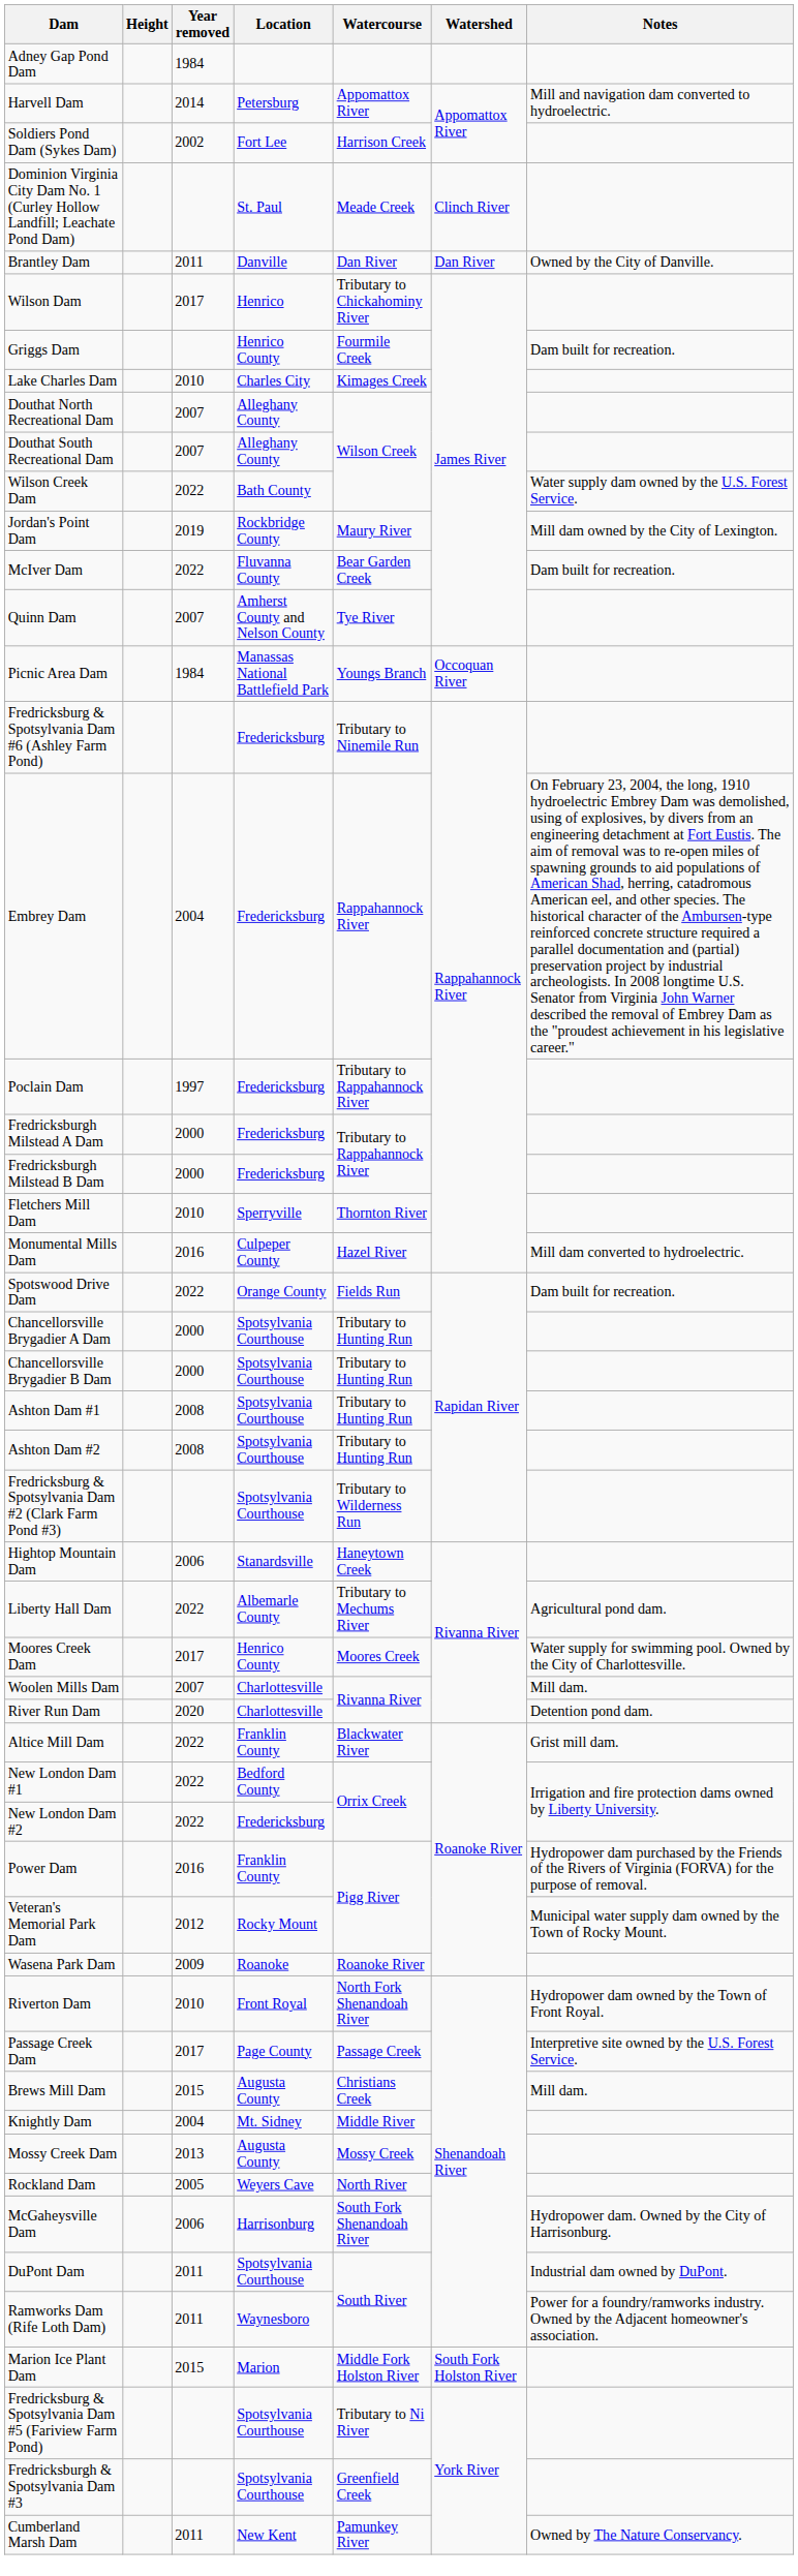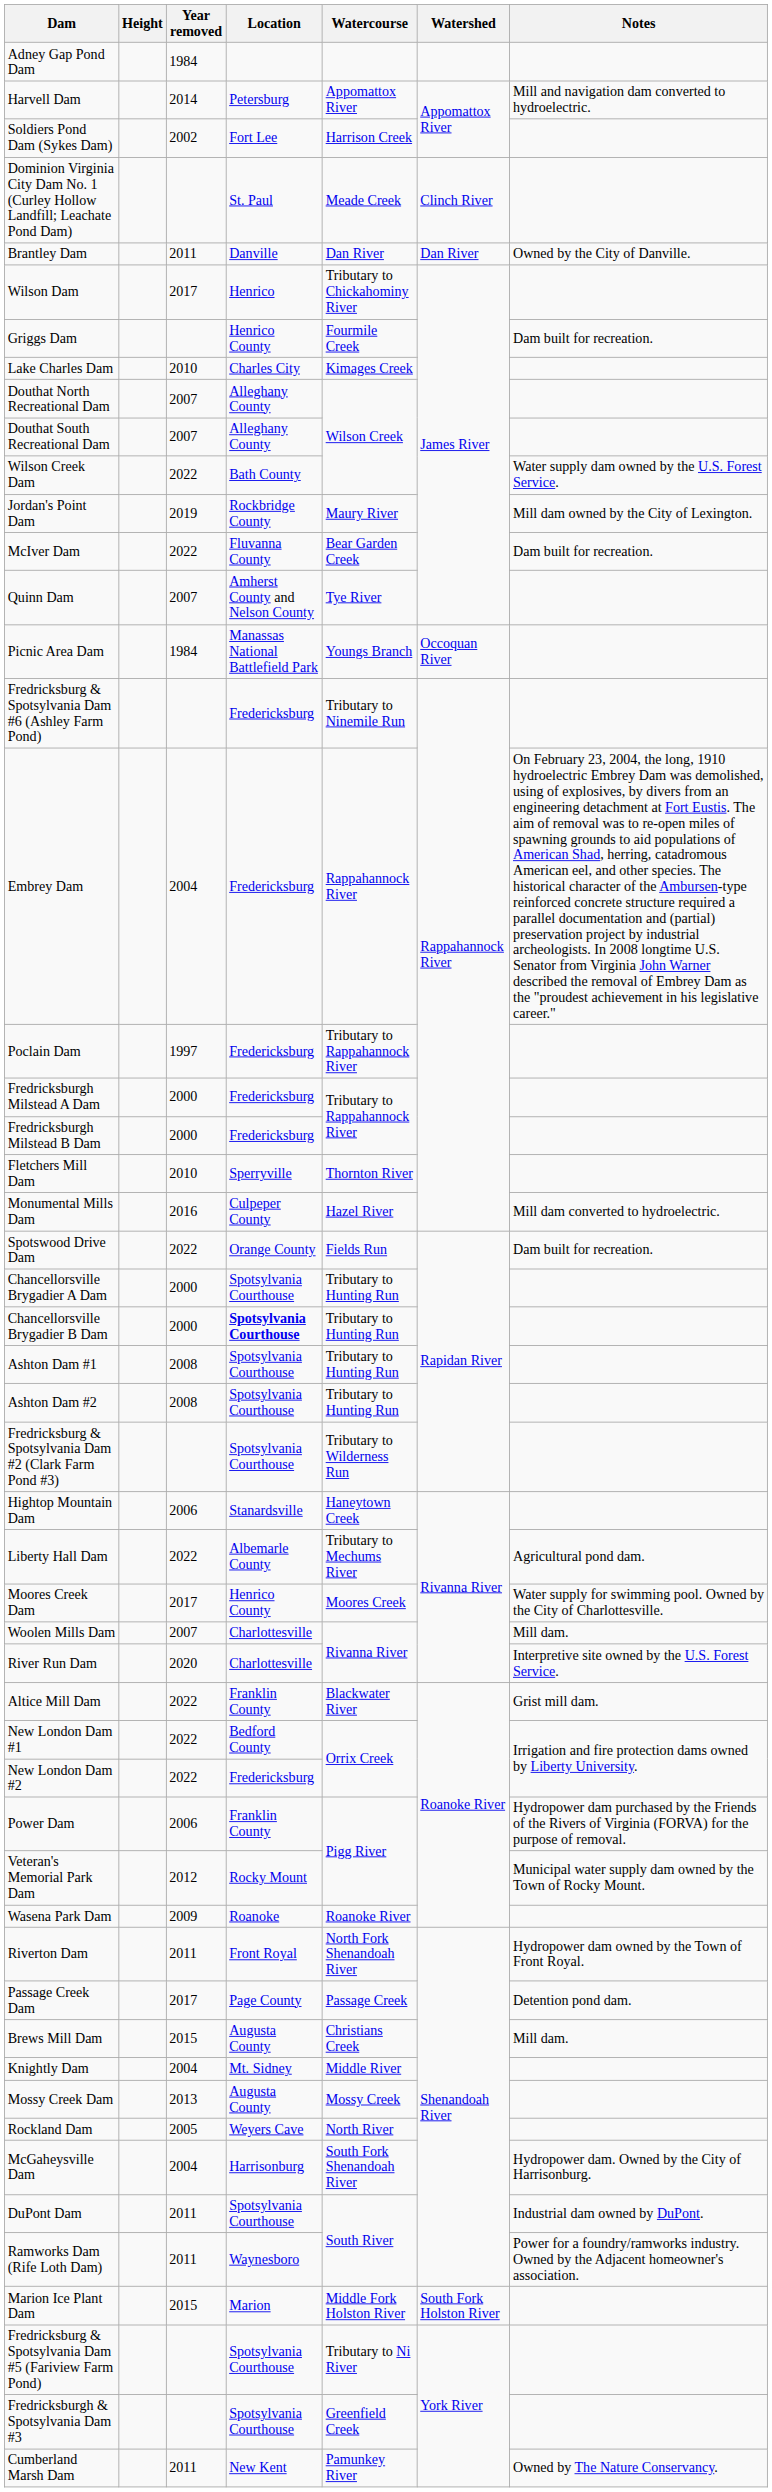 <table class="wikitable sortable">
 <tr>
 <th>Dam</th>
 <th>Height</th>
 <th>Year removed</th>
 <th>Location</th>
 <th>Watercourse</th>
 <th>Watershed</th>
 <th>Notes</th>
 </tr>
 <tr>
 <td>Adney Gap Pond Dam</td>
 <td></td>
 <td>1984</td>
 <td></td>
 <td></td>
 <td></td>
 <td></td>
 </tr>
 <tr>
 <td>Harvell Dam</td>
 <td></td>
 <td>2014</td>
 <td><a href='#'>Petersburg</a><br></td>
 <td><a href='#'>Appomattox River</a></td>
 <td rowspan=2><a href='#'>Appomattox River</a></td>
 <td>Mill and navigation dam converted to hydroelectric.</td>
 </tr>
 <tr>
 <td>Soldiers Pond Dam (Sykes Dam)</td>
 <td></td>
 <td>2002</td>
 <td><a href='#'>Fort Lee</a><br></td>
 <td><a href='#'>Harrison Creek</a></td>
 <td></td>
 </tr>
 <tr>
 <td>Dominion Virginia City Dam No. 1 (Curley Hollow Landfill; Leachate Pond Dam)</td>
 <td></td>
 <td></td>
 <td><a href='#'>St. Paul</a><br></td>
 <td><a href='#'>Meade Creek</a></td>
 <td><a href='#'>Clinch River</a></td>
 <td></td>
 </tr>
 <tr>
 <td>Brantley Dam</td>
 <td></td>
 <td>2011</td>
 <td><a href='#'>Danville</a><br></td>
 <td><a href='#'>Dan River</a></td>
 <td><a href='#'>Dan River</a></td>
 <td>Owned by the City of Danville.</td>
 </tr>
 <tr>
 <td>Wilson Dam</td>
 <td></td>
 <td>2017</td>
 <td><a href='#'>Henrico</a><br></td>
 <td>Tributary to <a href='#'>Chickahominy River</a></td>
 <td rowspan=9><a href='#'>James River</a></td>
 <td></td>
 </tr>
 <tr>
 <td>Griggs Dam</td>
 <td></td>
 <td></td>
 <td><a href='#'>Henrico County</a><br></td>
 <td><a href='#'>Fourmile Creek</a></td>
 <td>Dam built for recreation.</td>
 </tr>
 <tr>
 <td>Lake Charles Dam</td>
 <td></td>
 <td>2010</td>
 <td><a href='#'>Charles City</a><br></td>
 <td><a href='#'>Kimages Creek</a></td>
 <td></td>
 </tr>
 <tr>
 <td>Douthat North Recreational Dam</td>
 <td></td>
 <td>2007</td>
 <td><a href='#'>Alleghany County</a><br></td>
 <td rowspan=3><a href='#'>Wilson Creek</a></td>
 <td></td>
 </tr>
 <tr>
 <td>Douthat South Recreational Dam</td>
 <td></td>
 <td>2007</td>
 <td><a href='#'>Alleghany County</a><br></td>
 <td></td>
 </tr>
 <tr>
 <td>Wilson Creek Dam</td>
 <td></td>
 <td>2022</td>
 <td><a href='#'>Bath County</a><br></td>
 <td>Water supply dam owned by the <a href='#'>U.S. Forest Service</a>.</td>
 </tr>
 <tr>
 <td>Jordan's Point Dam</td>
 <td></td>
 <td>2019</td>
 <td><a href='#'>Rockbridge County</a><br></td>
 <td><a href='#'>Maury River</a></td>
 <td>Mill dam owned by the City of Lexington.</td>
 </tr>
 <tr>
 <td>McIver Dam</td>
 <td></td>
 <td>2022</td>
 <td><a href='#'>Fluvanna County</a><br></td>
 <td><a href='#'>Bear Garden Creek</a></td>
 <td>Dam built for recreation.</td>
 </tr>
 <tr>
 <td>Quinn Dam</td>
 <td></td>
 <td>2007</td>
 <td><a href='#'>Amherst County</a> and <a href='#'>Nelson County</a><br></td>
 <td><a href='#'>Tye River</a></td>
 <td></td>
 </tr>
 <tr>
 <td>Picnic Area Dam</td>
 <td></td>
 <td>1984</td>
 <td><a href='#'>Manassas National Battlefield Park</a><br></td>
 <td><a href='#'>Youngs Branch</a></td>
 <td><a href='#'>Occoquan River</a></td>
 <td></td>
 </tr>
 <tr>
 <td>Fredricksburg & Spotsylvania Dam #6 (Ashley Farm Pond)</td>
 <td></td>
 <td></td>
 <td><a href='#'>Fredericksburg</a><br></td>
 <td>Tributary to <a href='#'>Ninemile Run</a></td>
 <td rowspan=7><a href='#'>Rappahannock River</a></td>
 <td></td>
 </tr>
 <tr>
 <td>Embrey Dam</td>
 <td></td>
 <td>2004</td>
 <td><a href='#'>Fredericksburg</a><br></td>
 <td><a href='#'>Rappahannock River</a></td>
 <td>On February 23, 2004, the  long, 1910 hydroelectric Embrey Dam was demolished, using  of explosives, by divers from an engineering detachment at <a href='#'>Fort Eustis</a>. The aim of removal was to re-open miles of spawning grounds to aid populations of <a href='#'>American Shad</a>, herring, catadromous American eel, and other species.  The historical character of the <a href='#'>Ambursen</a>-type reinforced concrete structure required a parallel documentation and (partial) preservation project by industrial archeologists.  In 2008 longtime U.S. Senator from Virginia <a href='#'>John Warner</a> described the removal of Embrey Dam as the "proudest achievement in his legislative career."</td>
 </tr>
 <tr>
 <td>Poclain Dam</td>
 <td></td>
 <td>1997</td>
 <td><a href='#'>Fredericksburg</a><br></td>
 <td>Tributary to <a href='#'>Rappahannock River</a></td>
 <td></td>
 </tr>
 <tr>
 <td>Fredricksburgh Milstead A Dam</td>
 <td></td>
 <td>2000</td>
 <td><a href='#'>Fredericksburg</a><br></td>
 <td rowspan=2>Tributary to <a href='#'>Rappahannock River</a></td>
 <td></td>
 </tr>
 <tr>
 <td>Fredricksburgh Milstead B Dam</td>
 <td></td>
 <td>2000</td>
 <td><a href='#'>Fredericksburg</a><br></td>
 <td></td>
 </tr>
 <tr>
 <td>Fletchers Mill Dam</td>
 <td></td>
 <td>2010</td>
 <td><a href='#'>Sperryville</a><br></td>
 <td><a href='#'>Thornton River</a></td>
 <td></td>
 </tr>
 <tr>
 <td>Monumental Mills Dam</td>
 <td></td>
 <td>2016</td>
 <td><a href='#'>Culpeper County</a><br></td>
 <td><a href='#'>Hazel River</a></td>
 <td>Mill dam converted to hydroelectric.</td>
 </tr>
 <tr>
 <td>Spotswood Drive Dam</td>
 <td></td>
 <td>2022</td>
 <td><a href='#'>Orange County</a><br></td>
 <td><a href='#'>Fields Run</a></td>
 <td rowspan=6><a href='#'>Rapidan River</a></td>
 <td>Dam built for recreation.</td>
 </tr>
 <tr>
 <td>Chancellorsville Brygadier A Dam</td>
 <td></td>
 <td>2000</td>
 <td><a href='#'>Spotsylvania Courthouse</a><br></td>
 <td>Tributary to <a href='#'>Hunting Run</a></td>
 <td></td>
 </tr>
 <tr>
 <td>Chancellorsville Brygadier B Dam</td>
 <td></td>
 <td>2000</td>
-<td><a href='#'>Spotsylvania Courthouse</a><br></td>
+<td><strong><a href='#'>Spotsylvania Courthouse</a><br></strong></td>
 <td>Tributary to <a href='#'>Hunting Run</a></td>
 <td></td>
 </tr>
 <tr>
 <td>Ashton Dam #1</td>
 <td></td>
 <td>2008</td>
 <td><a href='#'>Spotsylvania Courthouse</a><br></td>
 <td>Tributary to <a href='#'>Hunting Run</a></td>
 <td></td>
 </tr>
 <tr>
 <td>Ashton Dam #2</td>
 <td></td>
 <td>2008</td>
 <td><a href='#'>Spotsylvania Courthouse</a><br></td>
 <td>Tributary to <a href='#'>Hunting Run</a></td>
 <td></td>
 </tr>
 <tr>
 <td>Fredricksburg & Spotsylvania Dam #2 (Clark Farm Pond #3)</td>
 <td></td>
 <td></td>
 <td><a href='#'>Spotsylvania Courthouse</a><br></td>
 <td>Tributary to <a href='#'>Wilderness Run</a></td>
 <td></td>
 </tr>
 <tr>
 <td>Hightop Mountain Dam</td>
 <td></td>
 <td>2006</td>
 <td><a href='#'>Stanardsville</a><br></td>
 <td><a href='#'>Haneytown Creek</a></td>
 <td rowspan=5><a href='#'>Rivanna River</a></td>
 <td></td>
 </tr>
 <tr>
 <td>Liberty Hall Dam</td>
 <td></td>
 <td>2022</td>
 <td><a href='#'>Albemarle County</a><br></td>
 <td>Tributary to <a href='#'>Mechums River</a></td>
 <td>Agricultural pond dam.</td>
 </tr>
 <tr>
 <td>Moores Creek Dam</td>
 <td></td>
 <td>2017</td>
 <td><a href='#'>Henrico County</a><br></td>
 <td><a href='#'>Moores Creek</a></td>
 <td>Water supply for swimming pool. Owned by the City of Charlottesville.</td>
 </tr>
 <tr>
 <td>Woolen Mills Dam</td>
 <td></td>
 <td>2007</td>
 <td><a href='#'>Charlottesville</a><br></td>
 <td rowspan=2><a href='#'>Rivanna River</a></td>
 <td>Mill dam.</td>
 </tr>
 <tr>
 <td>River Run Dam</td>
 <td></td>
 <td>2020</td>
 <td><a href='#'>Charlottesville</a><br></td>
-<td>Detention pond dam.</td>
+<td>Interpretive site owned by the <a href='#'>U.S. Forest Service</a>.</td>
 </tr>
 <tr>
 <td>Altice Mill Dam</td>
 <td></td>
 <td>2022</td>
 <td><a href='#'>Franklin County</a><br></td>
 <td><a href='#'>Blackwater River</a></td>
 <td rowspan=6><a href='#'>Roanoke River</a></td>
 <td>Grist mill dam.</td>
 </tr>
 <tr>
 <td>New London Dam #1</td>
 <td></td>
 <td>2022</td>
 <td><a href='#'>Bedford County</a><br></td>
 <td rowspan=2><a href='#'>Orrix Creek</a></td>
 <td rowspan=2>Irrigation and fire protection dams owned by <a href='#'>Liberty University</a>.</td>
 </tr>
 <tr>
 <td>New London Dam #2</td>
 <td></td>
 <td>2022</td>
 <td><a href='#'>Fredericksburg</a><br></td>
 </tr>
 <tr>
 <td>Power Dam</td>
 <td></td>
-<td>2016</td>
+<td>2006</td>
 <td><a href='#'>Franklin County</a><br></td>
 <td rowspan=2><a href='#'>Pigg River</a></td>
 <td>Hydropower dam purchased by the Friends of the Rivers of Virginia (FORVA) for the purpose of removal.</td>
 </tr>
 <tr>
 <td>Veteran's Memorial Park Dam</td>
 <td></td>
 <td>2012</td>
 <td><a href='#'>Rocky Mount</a><br></td>
 <td>Municipal water supply dam owned by the Town of Rocky Mount.</td>
 </tr>
 <tr>
 <td>Wasena Park Dam</td>
 <td></td>
 <td>2009</td>
 <td><a href='#'>Roanoke</a><br></td>
 <td><a href='#'>Roanoke River</a></td>
 <td></td>
 </tr>
 <tr>
 <td>Riverton Dam</td>
 <td></td>
-<td>2010</td>
+<td>2011</td>
 <td><a href='#'>Front Royal</a><br></td>
 <td><a href='#'>North Fork Shenandoah River</a></td>
 <td rowspan=9><a href='#'>Shenandoah River</a></td>
 <td>Hydropower dam owned by the Town of Front Royal.</td>
 </tr>
 <tr>
 <td>Passage Creek Dam</td>
 <td></td>
 <td>2017</td>
 <td><a href='#'>Page County</a><br></td>
 <td><a href='#'>Passage Creek</a></td>
-<td>Interpretive site owned by the <a href='#'>U.S. Forest Service</a>.</td>
+<td>Detention pond dam.</td>
 </tr>
 <tr>
 <td>Brews Mill Dam</td>
 <td></td>
 <td>2015</td>
 <td><a href='#'>Augusta County</a><br></td>
 <td><a href='#'>Christians Creek</a></td>
 <td>Mill dam.</td>
 </tr>
 <tr>
 <td>Knightly Dam</td>
 <td></td>
 <td>2004</td>
 <td><a href='#'>Mt. Sidney</a><br></td>
 <td><a href='#'>Middle River</a></td>
 <td></td>
 </tr>
 <tr>
 <td>Mossy Creek Dam</td>
 <td></td>
 <td>2013</td>
 <td><a href='#'>Augusta County</a><br></td>
 <td><a href='#'>Mossy Creek</a></td>
 <td></td>
 </tr>
 <tr>
 <td>Rockland Dam</td>
 <td></td>
 <td>2005</td>
 <td><a href='#'>Weyers Cave</a><br></td>
 <td><a href='#'>North River</a></td>
 <td></td>
 </tr>
 <tr>
 <td>McGaheysville Dam</td>
 <td></td>
-<td>2006</td>
+<td>2004</td>
 <td><a href='#'>Harrisonburg</a><br></td>
 <td><a href='#'>South Fork Shenandoah River</a></td>
 <td>Hydropower dam. Owned by the City of Harrisonburg.</td>
 </tr>
 <tr>
 <td>DuPont Dam</td>
 <td></td>
 <td>2011</td>
 <td><a href='#'>Spotsylvania Courthouse</a><br></td>
 <td rowspan=2><a href='#'>South River</a></td>
 <td>Industrial dam owned by <a href='#'>DuPont</a>.</td>
 </tr>
 <tr>
 <td>Ramworks Dam (Rife Loth Dam)</td>
 <td></td>
 <td>2011</td>
 <td><a href='#'>Waynesboro</a><br></td>
 <td>Power for a foundry/ramworks industry. Owned by the Adjacent homeowner's association.</td>
 </tr>
 <tr>
 <td>Marion Ice Plant Dam</td>
 <td></td>
 <td>2015</td>
 <td><a href='#'>Marion</a><br></td>
 <td><a href='#'>Middle Fork Holston River</a></td>
 <td><a href='#'>South Fork Holston River</a></td>
 <td></td>
 </tr>
 <tr>
 <td>Fredricksburg & Spotsylvania Dam #5 (Fariview Farm Pond)</td>
 <td></td>
 <td></td>
 <td><a href='#'>Spotsylvania Courthouse</a><br></td>
 <td>Tributary to <a href='#'>Ni River</a></td>
 <td rowspan=3><a href='#'>York River</a></td>
 <td></td>
 </tr>
 <tr>
 <td>Fredricksburgh & Spotsylvania Dam #3</td>
 <td></td>
 <td></td>
 <td><a href='#'>Spotsylvania Courthouse</a><br></td>
 <td><a href='#'>Greenfield Creek</a></td>
 <td></td>
 </tr>
 <tr>
 <td>Cumberland Marsh Dam</td>
 <td></td>
 <td>2011</td>
 <td><a href='#'>New Kent</a><br></td>
 <td><a href='#'>Pamunkey River</a></td>
 <td>Owned by <a href='#'>The Nature Conservancy</a>.</td>
 </tr>
 </table>
